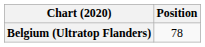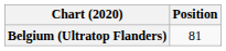 <table class="wikitable plainrowheaders" style="text-align:center">
 <tr>
 <th scope="col">Chart (2020)</th>
 <th scope="col">Position</th>
 </tr>
 <tr>
 <th scope="row">Belgium (Ultratop Flanders)</th>
-<td>78</td>
+<td>81</td>
 </tr>
 </table>
